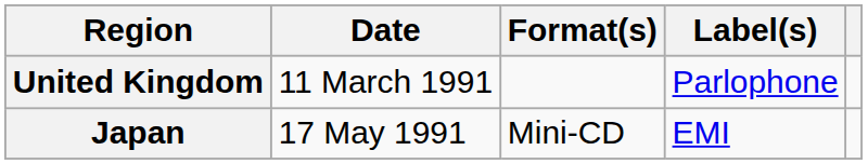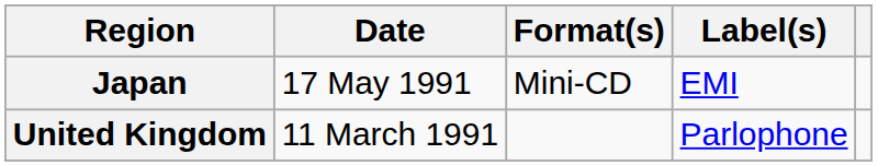 <table class="wikitable plainrowheaders">
 <tr>
 <th scope="col">Region</th>
 <th scope="col">Date</th>
 <th scope="col">Format(s)</th>
 <th scope="col">Label(s)</th>
 <th scope="col"></th>
 </tr>
 <tr>
+<th scope="row">Japan</th>
+<td>17 May 1991</td>
+<td>Mini-CD</td>
+<td><a href='#'>EMI</a></td>
+<td align="center"></td>
+</tr>
+<tr>
 <th scope="row">United Kingdom</th>
 <td>11 March 1991</td>
 <td></td>
 <td><a href='#'>Parlophone</a></td>
 <td align="center"></td>
 </tr>
-<tr>
-<th scope="row">Japan</th>
-<td>17 May 1991</td>
-<td>Mini-CD</td>
-<td><a href='#'>EMI</a></td>
-<td align="center"></td>
-</tr>
 </table>
